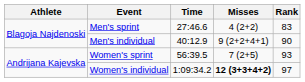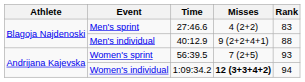 <table class="wikitable" style="font-size:90%">
 <tr>
 <th>Athlete</th>
 <th>Event</th>
 <th>Time</th>
 <th>Misses</th>
 <th>Rank</th>
 </tr>
 <tr align=center>
 <td align=left rowspan=2><a href='#'>Blagoja Najdenoski</a></td>
 <td align=left><a href='#'>Men's sprint</a></td>
 <td>27:46.6</td>
 <td>4 (2+2)</td>
 <td>83</td>
 </tr>
 <tr align=center>
 <td align=left><a href='#'>Men's individual</a></td>
 <td>40:12.9</td>
 <td>9 (2+2+4+1)</td>
-<td>90</td>
+<td>88</td>
 </tr>
 <tr align=center>
 <td align=left rowspan=2><a href='#'>Andrijana Kajevska</a></td>
 <td align=left><a href='#'>Women's sprint</a></td>
 <td>56:39.5</td>
 <td>7 (2+5)</td>
 <td>93</td>
 </tr>
 <tr align=center>
 <td align=left><a href='#'>Women's individual</a></td>
 <td>1:09:34.2</td>
 <td><strong>12 (3+3+4+2)</strong></td>
-<td>97</td>
+<td>94</td>
 </tr>
 </table>
